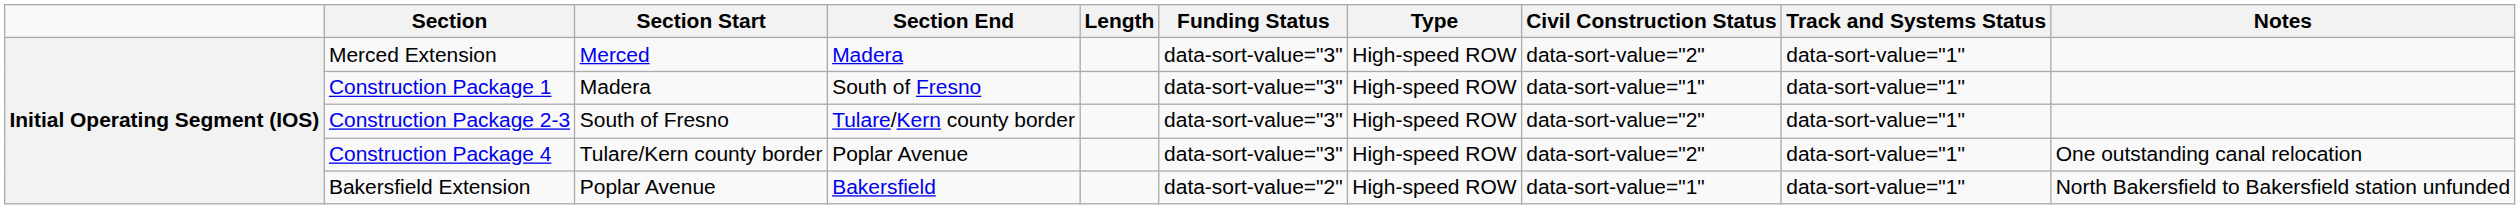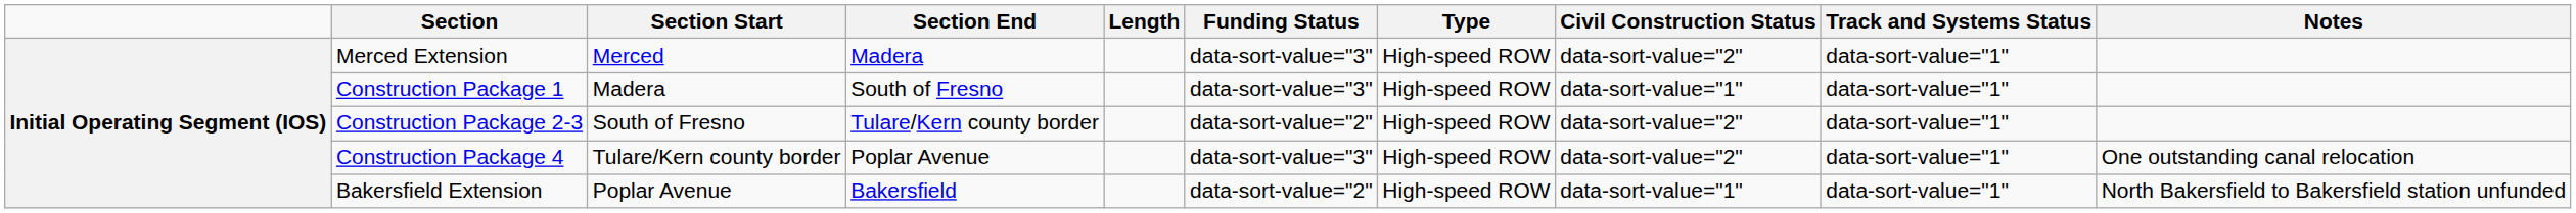 <table class="wikitable sortable">
 <tr>
 <th style="border: none; background: none;"></th>
 <th>Section</th>
 <th>Section Start</th>
 <th>Section End</th>
 <th>Length</th>
 <th>Funding Status</th>
 <th>Type</th>
 <th>Civil Construction Status</th>
 <th>Track and Systems Status</th>
 <th>Notes</th>
 </tr>
 <tr>
 <th rowspan=5>Initial Operating Segment (IOS)</th>
 <td>Merced Extension</td>
 <td><a href='#'>Merced</a></td>
 <td><a href='#'>Madera</a></td>
 <td></td>
 <td>data-sort-value="3" </td>
 <td>High-speed ROW</td>
 <td>data-sort-value="2" </td>
 <td>data-sort-value="1" </td>
 <td></td>
 </tr>
 <tr>
 <td><a href='#'>Construction Package 1</a></td>
 <td>Madera</td>
 <td>South of <a href='#'>Fresno</a></td>
 <td></td>
 <td>data-sort-value="3" </td>
 <td>High-speed ROW</td>
 <td>data-sort-value="1" </td>
 <td>data-sort-value="1" </td>
 <td></td>
 </tr>
 <tr>
 <td><a href='#'>Construction Package 2-3</a></td>
 <td>South of Fresno</td>
 <td><a href='#'>Tulare</a>/<a href='#'>Kern</a> county border</td>
 <td></td>
-<td>data-sort-value="3" </td>
+<td>data-sort-value="2" </td>
 <td>High-speed ROW</td>
 <td>data-sort-value="2" </td>
 <td>data-sort-value="1" </td>
 <td></td>
 </tr>
 <tr>
 <td><a href='#'>Construction Package 4</a></td>
 <td>Tulare/Kern county border</td>
 <td>Poplar Avenue</td>
 <td></td>
 <td>data-sort-value="3" </td>
 <td>High-speed ROW</td>
 <td>data-sort-value="2" </td>
 <td>data-sort-value="1" </td>
 <td>One outstanding canal relocation</td>
 </tr>
 <tr>
 <td>Bakersfield Extension</td>
 <td>Poplar Avenue</td>
 <td><a href='#'>Bakersfield</a></td>
 <td></td>
 <td>data-sort-value="2" </td>
 <td>High-speed ROW</td>
 <td>data-sort-value="1" </td>
 <td>data-sort-value="1" </td>
 <td>North Bakersfield to Bakersfield station unfunded</td>
 </tr>
 </table>
